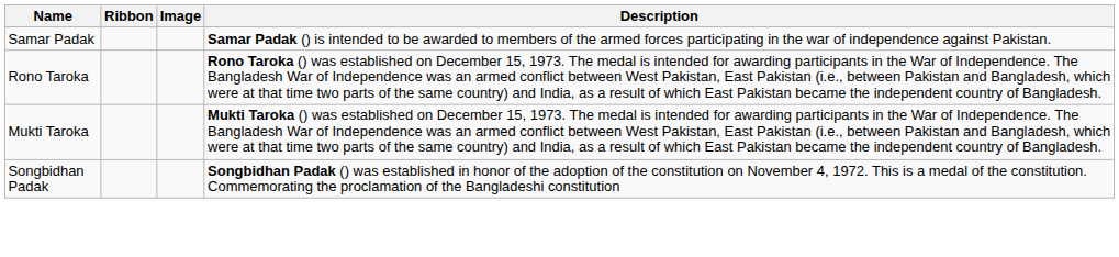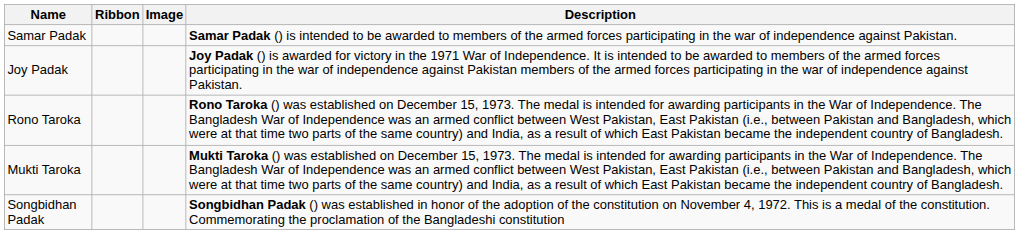 <table class="wikitable">
 <tr>
 <th>Name</th>
 <th>Ribbon</th>
 <th>Image</th>
 <th>Description</th>
 </tr>
 <tr>
 <td>Samar Padak</td>
 <td></td>
 <td></td>
 <td><strong>Samar Padak</strong> () is intended to be awarded to members of the armed forces participating in the war of independence against Pakistan.</td>
+</tr>
+<tr>
+<td>Joy Padak</td>
+<td></td>
+<td></td>
+<td><strong>Joy Padak</strong> () is awarded for victory in the 1971 War of Independence. It is intended to be awarded to members of the armed forces participating in the war of independence against Pakistan members of the armed forces participating in the war of independence against Pakistan.</td>
 </tr>
 <tr>
 <td>Rono Taroka</td>
 <td></td>
 <td></td>
 <td><strong>Rono Taroka</strong> () was established on December 15, 1973. The medal is intended for awarding participants in the War of Independence. The Bangladesh War of Independence was an armed conflict between West Pakistan, East Pakistan (i.e., between Pakistan and Bangladesh, which were at that time two parts of the same country) and India, as a result of which East Pakistan became the independent country of Bangladesh.</td>
 </tr>
 <tr>
 <td>Mukti Taroka</td>
 <td></td>
 <td></td>
 <td><strong>Mukti Taroka</strong> () was established on December 15, 1973. The medal is intended for awarding participants in the War of Independence. The Bangladesh War of Independence was an armed conflict between West Pakistan, East Pakistan (i.e., between Pakistan and Bangladesh, which were at that time two parts of the same country) and India, as a result of which East Pakistan became the independent country of Bangladesh.</td>
 </tr>
 <tr>
 <td>Songbidhan Padak</td>
 <td></td>
 <td></td>
 <td><strong>Songbidhan Padak</strong> () was established in honor of the adoption of the constitution on November 4, 1972. This is a medal of the constitution. Commemorating the proclamation of the Bangladeshi constitution</td>
 </tr>
 </table>
